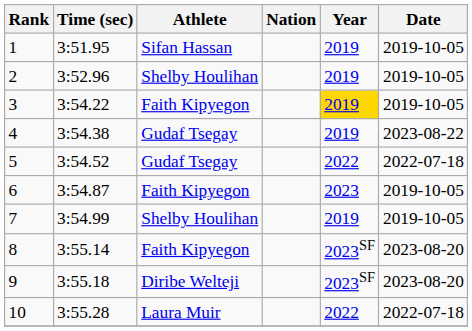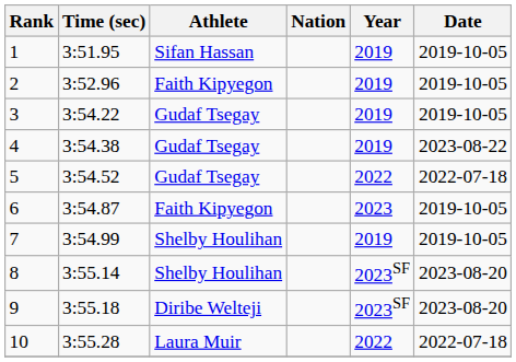 <table class=wikitable style="font-size:95%">
 <tr>
 <th>Rank</th>
 <th>Time (sec)</th>
 <th>Athlete</th>
 <th>Nation</th>
 <th>Year</th>
 <th>Date</th>
 </tr>
 <tr>
 <td>1</td>
 <td>3:51.95</td>
 <td><a href='#'>Sifan Hassan</a></td>
 <td></td>
 <td><a href='#'>2019</a></td>
 <td>2019-10-05</td>
 </tr>
 <tr>
 <td>2</td>
 <td>3:52.96</td>
-<td><a href='#'>Shelby Houlihan</a></td>
+<td><a href='#'>Faith Kipyegon</a></td>
 <td></td>
 <td><a href='#'>2019</a></td>
 <td>2019-10-05</td>
 </tr>
 <tr>
 <td>3</td>
 <td>3:54.22</td>
-<td><a href='#'>Faith Kipyegon</a></td>
+<td><a href='#'>Gudaf Tsegay</a></td>
 <td></td>
-<td style="background: gold;"><a href='#'>2019</a></td>
+<td><a href='#'>2019</a></td>
 <td>2019-10-05</td>
 </tr>
 <tr>
 <td>4</td>
 <td>3:54.38</td>
 <td><a href='#'>Gudaf Tsegay</a></td>
 <td></td>
 <td><a href='#'>2019</a></td>
 <td>2023-08-22</td>
 </tr>
 <tr>
 <td>5</td>
 <td>3:54.52</td>
 <td><a href='#'>Gudaf Tsegay</a></td>
 <td></td>
 <td><a href='#'>2022</a></td>
 <td>2022-07-18</td>
 </tr>
 <tr>
 <td>6</td>
 <td>3:54.87</td>
 <td><a href='#'>Faith Kipyegon</a></td>
 <td></td>
 <td><a href='#'>2023</a></td>
 <td>2019-10-05</td>
 </tr>
 <tr>
 <td>7</td>
 <td>3:54.99</td>
 <td><a href='#'>Shelby Houlihan</a></td>
 <td></td>
 <td><a href='#'>2019</a></td>
 <td>2019-10-05</td>
 </tr>
 <tr>
 <td>8</td>
 <td>3:55.14</td>
-<td><a href='#'>Faith Kipyegon</a></td>
+<td><a href='#'>Shelby Houlihan</a></td>
 <td></td>
 <td><a href='#'>2023</a><sup>SF</sup></td>
 <td>2023-08-20</td>
 </tr>
 <tr>
 <td>9</td>
 <td>3:55.18</td>
 <td><a href='#'>Diribe Welteji</a></td>
 <td></td>
 <td><a href='#'>2023</a><sup>SF</sup></td>
 <td>2023-08-20</td>
 </tr>
 <tr>
 <td>10</td>
 <td>3:55.28</td>
 <td><a href='#'>Laura Muir</a></td>
 <td></td>
 <td><a href='#'>2022</a></td>
 <td>2022-07-18</td>
 </tr>
 <tr>
 </tr>
 </table>
